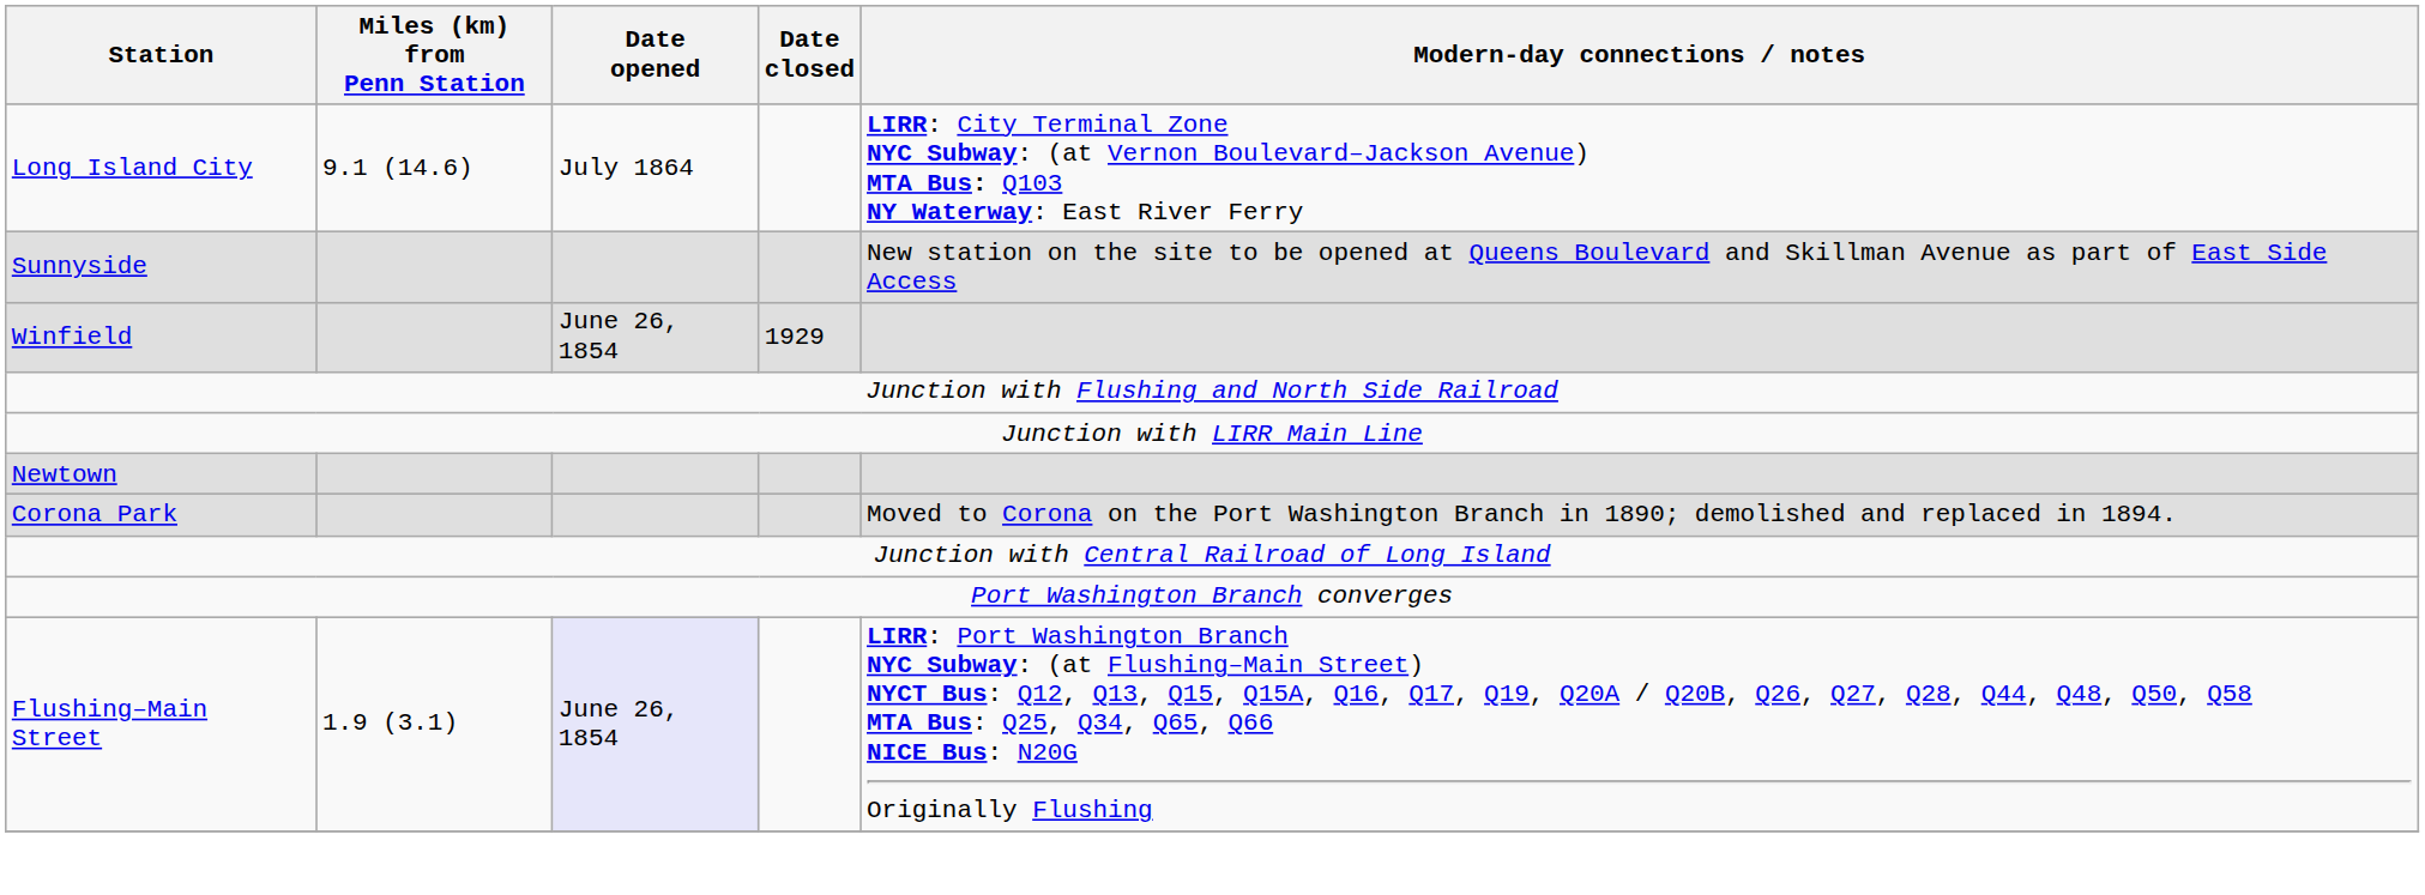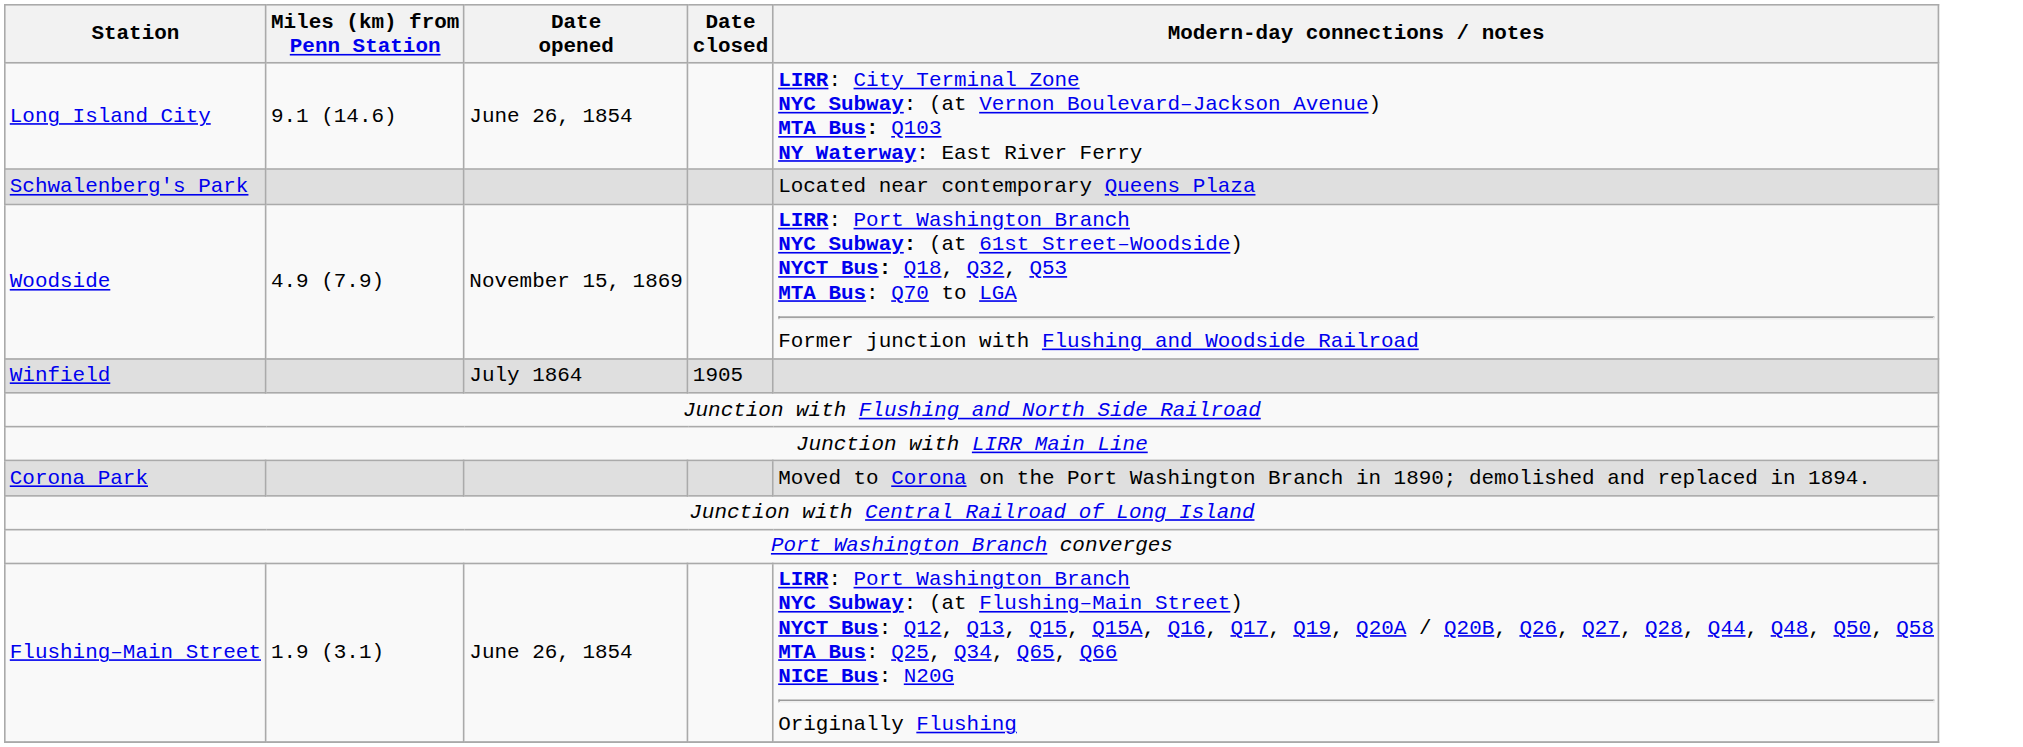 <table class="wikitable">
 <tr>
 <th>Station</th>
 <th>Miles (km) from<br><a href='#'>Penn Station</a></th>
 <th>Date<br>opened</th>
 <th>Date<br>closed</th>
 <th>Modern-day connections / notes</th>
 </tr>
 <tr>
 <td><a href='#'>Long Island City</a> </td>
 <td>9.1 (14.6)</td>
-<td>July 1864</td>
+<td>June 26, 1854</td>
 <td></td>
 <td> <strong><a href='#'>LIRR</a></strong>: <a href='#'>City Terminal Zone</a><br> <strong><a href='#'>NYC Subway</a></strong>:  (at <a href='#'>Vernon Boulevard–Jackson Avenue</a>)<br> <strong><a href='#'>MTA Bus</a>:</strong> <a href='#'>Q103</a><br> <strong><a href='#'>NY Waterway</a></strong>: East River Ferry</td>
 </tr>
 <tr bgcolor=dfdfdf>
-<td><a href='#'>Sunnyside</a></td>
+<td><a href='#'>Schwalenberg's Park</a></td>
 <td></td>
 <td></td>
 <td></td>
-<td>New station on the site to be opened at <a href='#'>Queens Boulevard</a> and Skillman Avenue as part of <a href='#'>East Side Access</a></td>
+<td>Located near contemporary <a href='#'>Queens Plaza</a></td>
+</tr>
+<tr>
+<td><a href='#'>Woodside</a> </td>
+<td>4.9 (7.9)</td>
+<td>November 15, 1869</td>
+<td></td>
+<td> <strong><a href='#'>LIRR</a></strong>: <a href='#'>Port Washington Branch</a><br> <strong><a href='#'>NYC Subway</a>:</strong>  (at <a href='#'>61st Street–Woodside</a>)<br> <strong><a href='#'>NYCT Bus</a>:</strong> <a href='#'>Q18</a>, <a href='#'>Q32</a>, <a href='#'>Q53</a><br> <strong><a href='#'>MTA Bus</a></strong>: <a href='#'>Q70</a> to <a href='#'>LGA</a><hr>Former junction with <a href='#'>Flushing and Woodside Railroad</a></td>
 </tr>
 <tr bgcolor=dfdfdf>
 <td><a href='#'>Winfield</a></td>
 <td></td>
-<td>June 26, 1854</td>
-<td>1929</td>
+<td>July 1864</td>
+<td>1905</td>
 <td></td>
 </tr>
 <tr>
 <td colspan="5" align="center"><em>Junction with <a href='#'>Flushing and North Side Railroad</a></em></td>
 </tr>
 <tr>
 <td colspan="5" align="center"><em>Junction with <a href='#'>LIRR Main Line</a></em></td>
-</tr>
-<tr bgcolor=dfdfdf>
-<td><a href='#'>Newtown</a></td>
-<td></td>
-<td></td>
-<td></td>
-<td></td>
 </tr>
 <tr bgcolor=dfdfdf>
 <td><a href='#'>Corona Park</a></td>
 <td></td>
 <td></td>
 <td></td>
 <td>Moved to <a href='#'>Corona</a> on the Port Washington Branch in 1890; demolished and replaced in 1894.</td>
 </tr>
 <tr>
 <td colspan="5" align="center"><em>Junction with <a href='#'>Central Railroad of Long Island</a></em></td>
 </tr>
 <tr>
 <td colspan="5" align="center"><em><a href='#'>Port Washington Branch</a> converges</em></td>
 </tr>
 <tr>
 <td><a href='#'>Flushing–Main Street</a></td>
 <td>1.9 (3.1)</td>
-<td style="background: lavender;">June 26, 1854</td>
+<td>June 26, 1854</td>
 <td></td>
 <td> <strong><a href='#'>LIRR</a></strong>: <a href='#'>Port Washington Branch</a><br> <strong><a href='#'>NYC Subway</a></strong>:  (at <a href='#'>Flushing–Main Street</a>)<br> <strong><a href='#'>NYCT Bus</a></strong>: <a href='#'>Q12</a>, <a href='#'>Q13</a>, <a href='#'>Q15</a>, <a href='#'>Q15A</a>, <a href='#'>Q16</a>, <a href='#'>Q17</a>, <a href='#'>Q19</a>, <a href='#'>Q20A</a> / <a href='#'>Q20B</a>, <a href='#'>Q26</a>, <a href='#'>Q27</a>, <a href='#'>Q28</a>, <a href='#'>Q44</a>, <a href='#'>Q48</a>, <a href='#'>Q50</a>, <a href='#'>Q58</a><br> <strong><a href='#'>MTA Bus</a></strong>: <a href='#'>Q25</a>, <a href='#'>Q34</a>, <a href='#'>Q65</a>, <a href='#'>Q66</a><br> <strong><a href='#'>NICE Bus</a></strong>: <a href='#'>N20G</a><hr>Originally <a href='#'>Flushing</a></td>
 </tr>
 <tr>
 </tr>
 </table>
